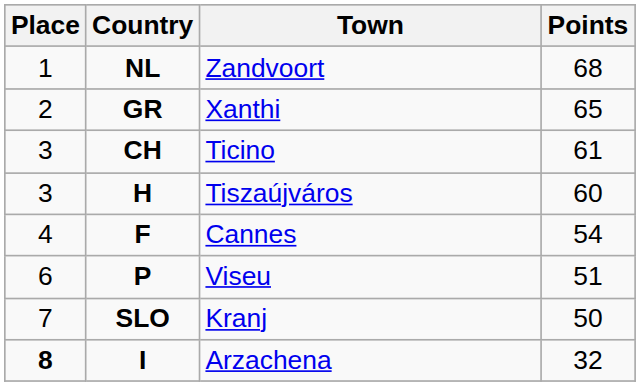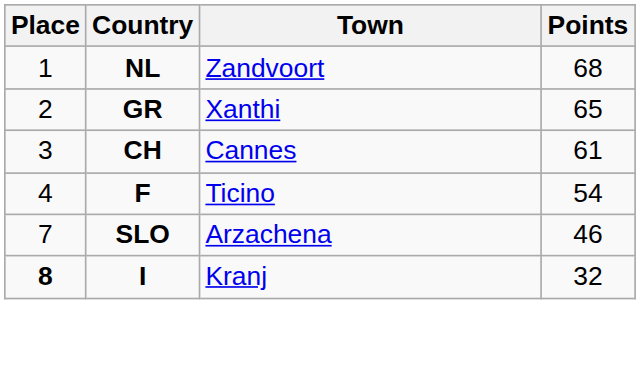 <table class="wikitable" style="text-align;">
 <tr>
 <th width="25">Place</th>
 <th width="25">Country</th>
 <th width="200">Town</th>
 <th width="25">Points</th>
 </tr>
 <tr>
 <td align="center">1</td>
 <td align="center"><strong>NL</strong></td>
 <td align="left"><a href='#'>Zandvoort</a></td>
 <td align="center">68</td>
 </tr>
 <tr>
 <td align="center">2</td>
 <td align="center"><strong>GR</strong></td>
 <td align="left"><a href='#'>Xanthi</a></td>
 <td align="center">65</td>
 </tr>
 <tr>
 <td align="center">3</td>
 <td align="center"><strong>CH</strong></td>
-<td align="left"><a href='#'>Ticino</a></td>
+<td align="left"><a href='#'>Cannes</a></td>
 <td align="center">61</td>
-</tr>
-<tr>
-<td align="center">3</td>
-<td align="center"><strong>H</strong></td>
-<td align="left"><a href='#'>Tiszaújváros</a></td>
-<td align="center">60</td>
 </tr>
 <tr>
 <td align="center">4</td>
 <td align="center"><strong>F</strong></td>
-<td align="left"><a href='#'>Cannes</a></td>
+<td align="left"><a href='#'>Ticino</a></td>
 <td align="center">54</td>
-</tr>
-<tr>
-<td align="center">6</td>
-<td align="center"><strong>P</strong></td>
-<td align="left"><a href='#'>Viseu</a></td>
-<td align="center">51</td>
 </tr>
 <tr>
 <td align="center">7</td>
 <td align="center"><strong>SLO</strong></td>
-<td align="left"><a href='#'>Kranj</a></td>
-<td align="center">50</td>
+<td align="left"><a href='#'>Arzachena</a></td>
+<td align="center">46</td>
 </tr>
 <tr>
 <td align="center"><strong>8</strong></td>
 <td align="center"><strong>I</strong></td>
-<td align="left"><a href='#'>Arzachena</a></td>
+<td align="left"><a href='#'>Kranj</a></td>
 <td align="center">32</td>
 </tr>
 </table>
